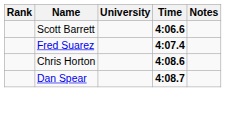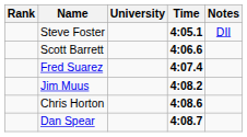 <table class="wikitable sortable" style="text-align:center">
 <tr>
 <th>Rank</th>
 <th>Name</th>
 <th>University</th>
 <th>Time</th>
 <th>Notes</th>
+</tr>
+<tr>
+<td></td>
+<td align=left>Steve Foster</td>
+<td></td>
+<td><strong>4:05.1</strong></td>
+<td><a href='#'>DII</a></td>
 </tr>
 <tr>
 <td></td>
 <td align=left>Scott Barrett</td>
 <td></td>
 <td><strong>4:06.6</strong></td>
 <td></td>
 </tr>
 <tr>
 <td></td>
 <td align=left><a href='#'>Fred Suarez</a></td>
 <td></td>
 <td><strong>4:07.4</strong></td>
 <td></td>
 </tr>
 <tr>
 <td></td>
+<td align=left><a href='#'>Jim Muus</a></td>
+<td></td>
+<td><strong>4:08.2</strong></td>
+<td></td>
+</tr>
+<tr>
+<td></td>
 <td align=left>Chris Horton</td>
 <td></td>
 <td><strong>4:08.6</strong></td>
 <td></td>
 </tr>
 <tr>
 <td></td>
 <td align=left><a href='#'>Dan Spear</a></td>
 <td></td>
 <td><strong>4:08.7</strong></td>
 <td></td>
 </tr>
 </table>
